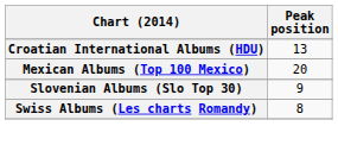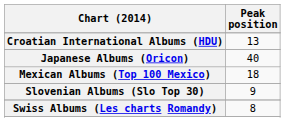 <table class="wikitable sortable plainrowheaders" style="text-align:center">
 <tr>
 <th scope="col">Chart (2014)</th>
 <th scope="col">Peak<br> position</th>
 </tr>
 <tr>
 </tr>
 <tr>
 </tr>
 <tr>
 </tr>
 <tr>
 </tr>
 <tr>
 </tr>
 <tr>
 <th scope="row">Croatian International Albums (<a href='#'>HDU</a>)</th>
 <td>13</td>
 </tr>
 <tr>
 </tr>
 <tr>
 </tr>
 <tr>
 </tr>
 <tr>
 </tr>
 <tr>
 </tr>
 <tr>
 </tr>
 <tr>
 </tr>
 <tr>
 </tr>
 <tr>
 </tr>
 <tr>
+<th scope="row">Japanese Albums (<a href='#'>Oricon</a>)</th>
+<td>40</td>
+</tr>
+<tr>
 <th scope="row">Mexican Albums (<a href='#'>Top 100 Mexico</a>)</th>
-<td>20</td>
+<td>18</td>
 </tr>
 <tr>
 </tr>
 <tr>
 </tr>
 <tr>
 </tr>
 <tr>
 <th scope="row">Slovenian Albums (Slo Top 30)</th>
 <td>9</td>
 </tr>
 <tr>
 </tr>
 <tr>
 </tr>
 <tr>
 </tr>
 <tr>
 </tr>
 <tr>
 <th scope="row">Swiss Albums (<a href='#'>Les charts</a> <a href='#'>Romandy</a>)</th>
 <td>8</td>
 </tr>
 <tr>
 </tr>
 <tr>
 </tr>
 <tr>
 </tr>
 <tr>
 </tr>
 </table>
